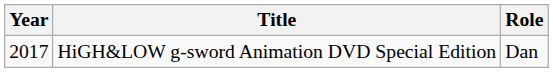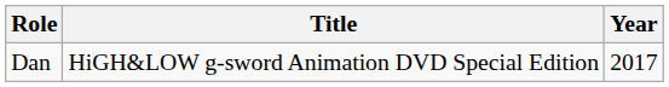 <table class="wikitable">
 <tr>
+<th>Role</th>
+<th>Title</th>
 <th>Year</th>
-<th>Title</th>
-<th>Role</th>
 </tr>
 <tr>
+<td>Dan</td>
+<td>HiGH&LOW g-sword Animation DVD Special Edition</td>
 <td>2017</td>
-<td>HiGH&LOW g-sword Animation DVD Special Edition</td>
-<td>Dan</td>
 </tr>
 </table>
